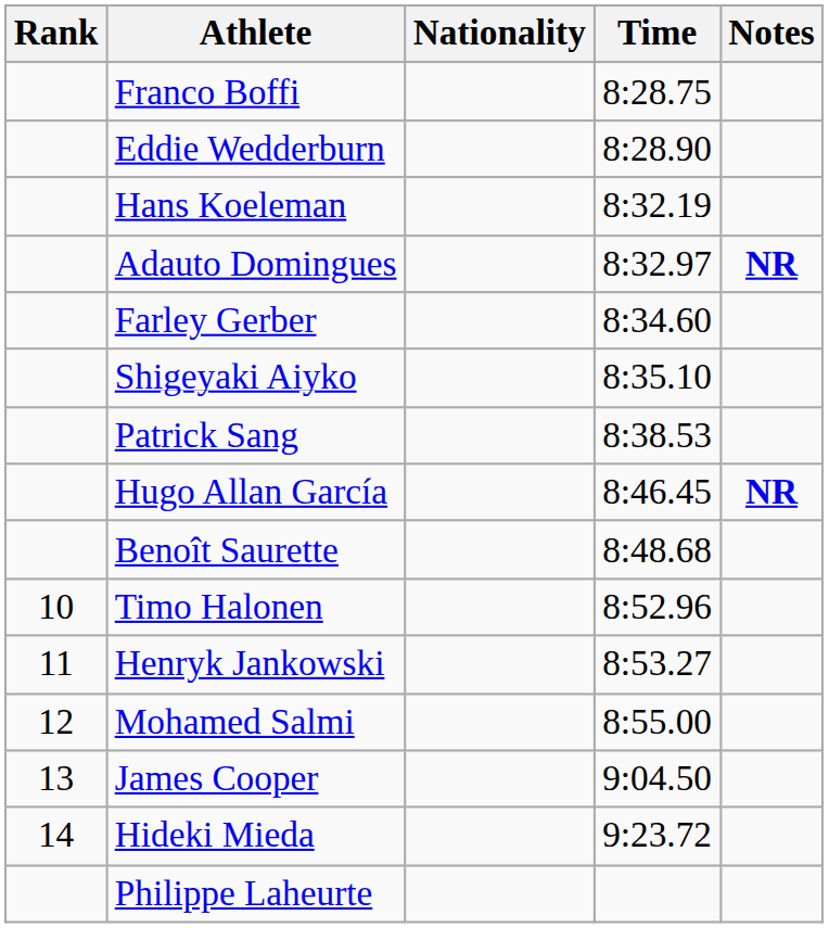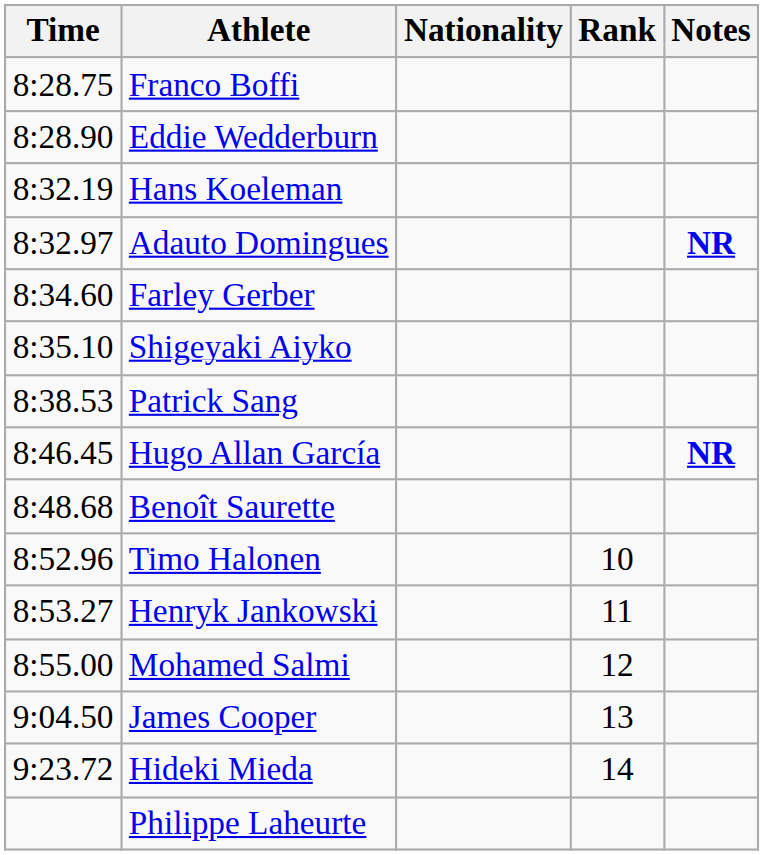 <table class="wikitable sortable" style="text-align:center">
 <tr>
-<th>Rank</th>
+<th>Time</th>
 <th>Athlete</th>
 <th>Nationality</th>
-<th>Time</th>
+<th>Rank</th>
 <th>Notes</th>
 </tr>
 <tr>
-<td></td>
+<td>8:28.75</td>
 <td align=left><a href='#'>Franco Boffi</a></td>
 <td align=left></td>
-<td>8:28.75</td>
+<td></td>
 <td></td>
 </tr>
 <tr>
-<td></td>
+<td>8:28.90</td>
 <td align=left><a href='#'>Eddie Wedderburn</a></td>
 <td align=left></td>
-<td>8:28.90</td>
+<td></td>
 <td></td>
 </tr>
 <tr>
-<td></td>
+<td>8:32.19</td>
 <td align=left><a href='#'>Hans Koeleman</a></td>
 <td align=left></td>
-<td>8:32.19</td>
+<td></td>
 <td></td>
 </tr>
 <tr>
-<td></td>
+<td>8:32.97</td>
 <td align=left><a href='#'>Adauto Domingues</a></td>
 <td align=left></td>
-<td>8:32.97</td>
+<td></td>
 <td><strong><a href='#'>NR</a></strong></td>
 </tr>
 <tr>
-<td></td>
+<td>8:34.60</td>
 <td align=left><a href='#'>Farley Gerber</a></td>
 <td align=left></td>
-<td>8:34.60</td>
+<td></td>
 <td></td>
 </tr>
 <tr>
-<td></td>
+<td>8:35.10</td>
 <td align=left><a href='#'>Shigeyaki Aiyko</a></td>
 <td align=left></td>
-<td>8:35.10</td>
+<td></td>
 <td></td>
 </tr>
 <tr>
-<td></td>
+<td>8:38.53</td>
 <td align=left><a href='#'>Patrick Sang</a></td>
 <td align=left></td>
-<td>8:38.53</td>
+<td></td>
 <td></td>
 </tr>
 <tr>
-<td></td>
+<td>8:46.45</td>
 <td align=left><a href='#'>Hugo Allan García</a></td>
 <td align=left></td>
-<td>8:46.45</td>
+<td></td>
 <td><strong><a href='#'>NR</a></strong></td>
 </tr>
 <tr>
-<td></td>
+<td>8:48.68</td>
 <td align=left><a href='#'>Benoît Saurette</a></td>
 <td align=left></td>
-<td>8:48.68</td>
+<td></td>
 <td></td>
 </tr>
 <tr>
-<td>10</td>
+<td>8:52.96</td>
 <td align=left><a href='#'>Timo Halonen</a></td>
 <td align=left></td>
-<td>8:52.96</td>
+<td>10</td>
 <td></td>
 </tr>
 <tr>
-<td>11</td>
+<td>8:53.27</td>
 <td align=left><a href='#'>Henryk Jankowski</a></td>
 <td align=left></td>
-<td>8:53.27</td>
+<td>11</td>
 <td></td>
 </tr>
 <tr>
-<td>12</td>
+<td>8:55.00</td>
 <td align=left><a href='#'>Mohamed Salmi</a></td>
 <td align=left></td>
-<td>8:55.00</td>
+<td>12</td>
 <td></td>
 </tr>
 <tr>
-<td>13</td>
+<td>9:04.50</td>
 <td align=left><a href='#'>James Cooper</a></td>
 <td align=left></td>
-<td>9:04.50</td>
+<td>13</td>
 <td></td>
 </tr>
 <tr>
-<td>14</td>
+<td>9:23.72</td>
 <td align=left><a href='#'>Hideki Mieda</a></td>
 <td align=left></td>
-<td>9:23.72</td>
+<td>14</td>
 <td></td>
 </tr>
 <tr>
 <td></td>
 <td align=left><a href='#'>Philippe Laheurte</a></td>
 <td align=left></td>
 <td></td>
 <td></td>
 </tr>
 </table>
